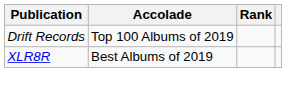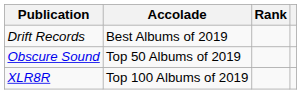 <table class="wikitable sortable">
 <tr>
 <th>Publication</th>
 <th>Accolade</th>
 <th>Rank</th>
 <th class="unsortable"></th>
 </tr>
 <tr>
 <td><em>Drift Records</em></td>
-<td>Top 100 Albums of 2019</td>
+<td>Best Albums of 2019</td>
+<td></td>
+<td></td>
+</tr>
+<tr>
+<td><em><a href='#'>Obscure Sound</a></em></td>
+<td>Top 50 Albums of 2019</td>
 <td></td>
 <td></td>
 </tr>
 <tr>
 <td><em><a href='#'>XLR8R</a></em></td>
-<td>Best Albums of 2019</td>
+<td>Top 100 Albums of 2019</td>
 <td></td>
 <td></td>
 </tr>
 </table>
